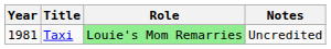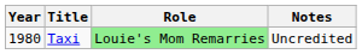 <table class="wikitable">
 <tr>
 <th>Year</th>
 <th>Title</th>
 <th>Role</th>
 <th>Notes</th>
 </tr>
 <tr>
-<td>1981</td>
+<td>1980</td>
 <td><em><a href='#'> </em>Taxi<em></a></td>
 <td style="background: lightgreen;">Louie's Mom Remarries</td>
 <td>Uncredited</td>
 </tr>
 </table>
